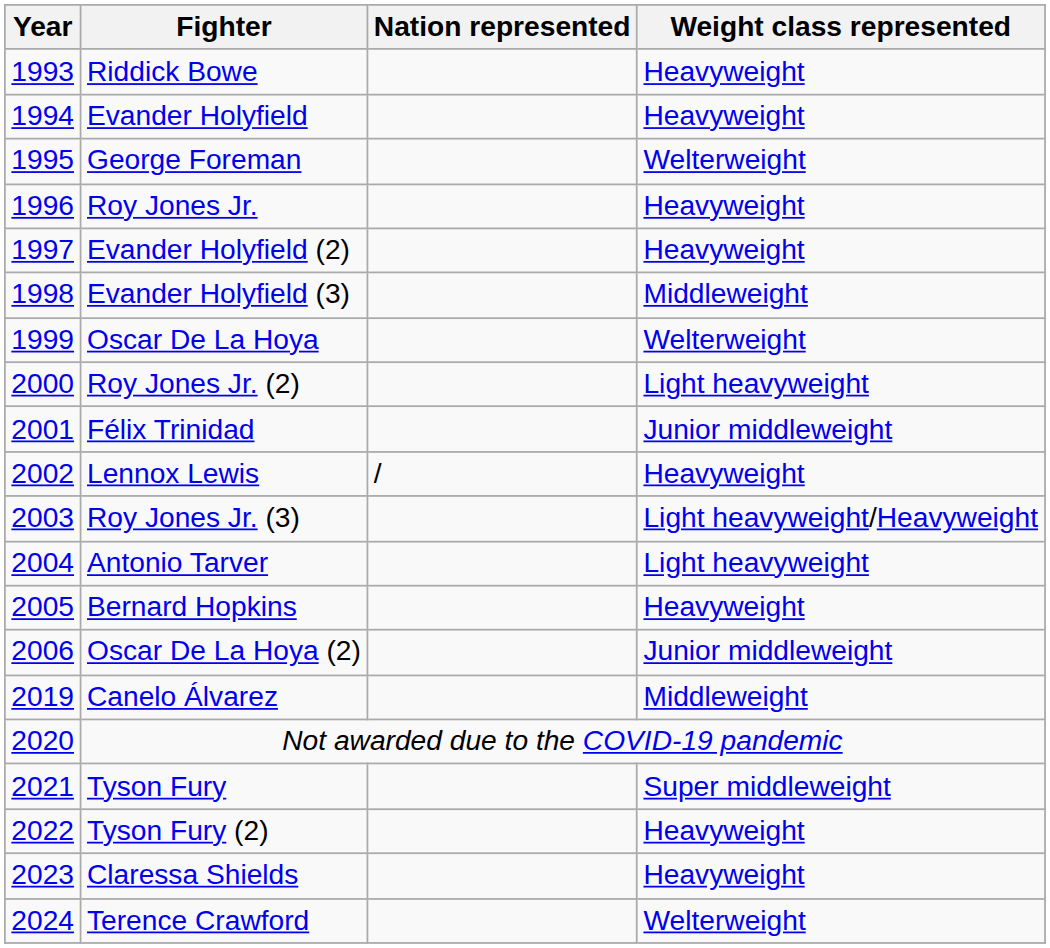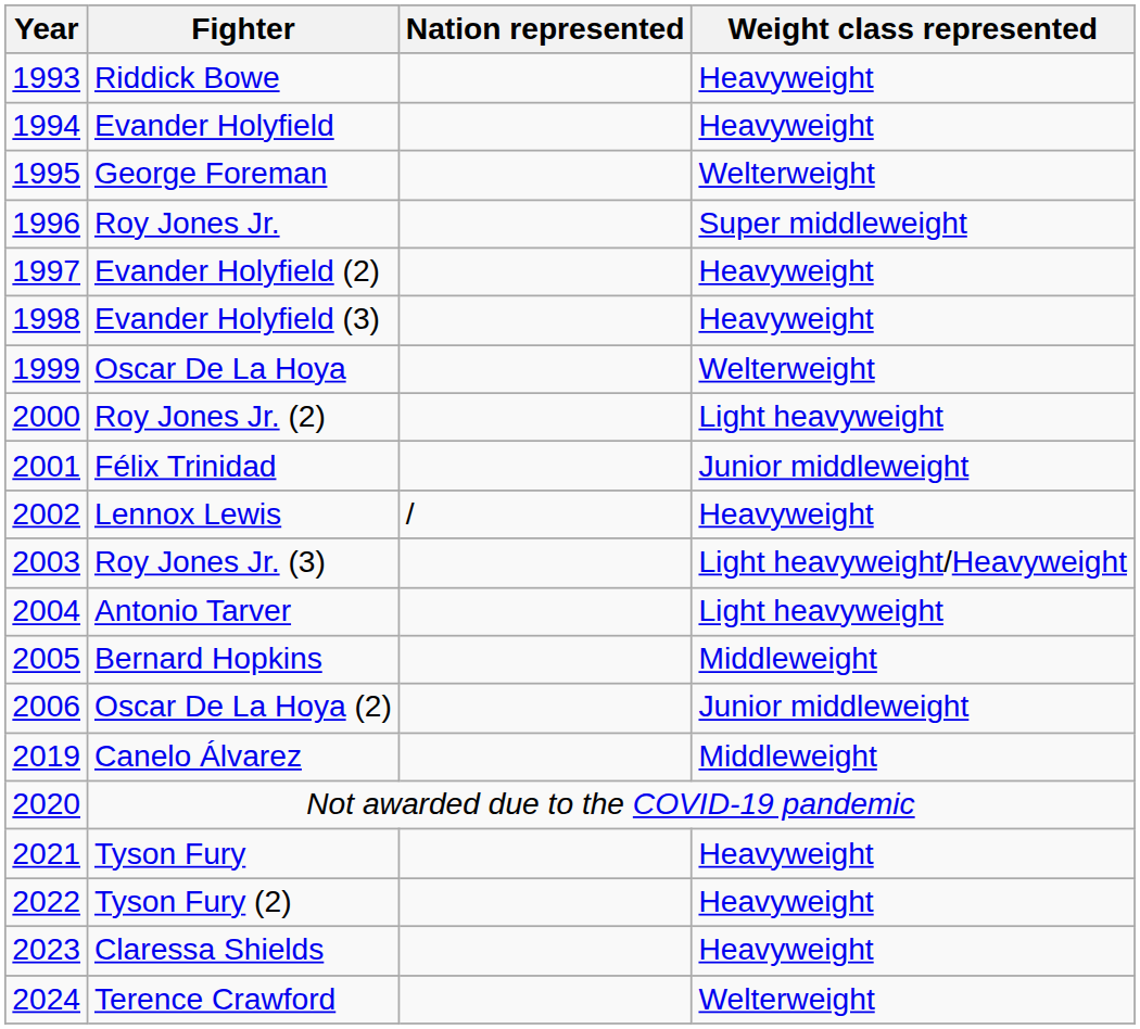 <table class="wikitable">
 <tr style="white-space: nowrap;">
 <th>Year</th>
 <th>Fighter</th>
 <th>Nation represented</th>
 <th>Weight class represented</th>
 </tr>
 <tr>
 <td><a href='#'>1993</a></td>
 <td><a href='#'>Riddick Bowe</a></td>
 <td></td>
 <td><a href='#'>Heavyweight</a></td>
 </tr>
 <tr>
 <td><a href='#'>1994</a></td>
 <td><a href='#'>Evander Holyfield</a></td>
 <td></td>
 <td><a href='#'>Heavyweight</a></td>
 </tr>
 <tr>
 <td><a href='#'>1995</a></td>
 <td><a href='#'>George Foreman</a></td>
 <td></td>
 <td><a href='#'>Welterweight</a></td>
 </tr>
 <tr>
 <td><a href='#'>1996</a></td>
 <td><a href='#'>Roy Jones Jr.</a></td>
 <td></td>
-<td><a href='#'>Heavyweight</a></td>
+<td><a href='#'>Super middleweight</a></td>
 </tr>
 <tr>
 <td><a href='#'>1997</a></td>
 <td><a href='#'>Evander Holyfield</a> (2)</td>
 <td></td>
 <td><a href='#'>Heavyweight</a></td>
 </tr>
 <tr>
 <td><a href='#'>1998</a></td>
 <td><a href='#'>Evander Holyfield</a> (3)</td>
 <td></td>
-<td><a href='#'>Middleweight</a></td>
+<td><a href='#'>Heavyweight</a></td>
 </tr>
 <tr>
 <td><a href='#'>1999</a></td>
 <td><a href='#'>Oscar De La Hoya</a></td>
 <td></td>
 <td><a href='#'>Welterweight</a></td>
 </tr>
 <tr>
 <td><a href='#'>2000</a></td>
 <td><a href='#'>Roy Jones Jr.</a> (2)</td>
 <td></td>
 <td><a href='#'>Light heavyweight</a></td>
 </tr>
 <tr>
 <td><a href='#'>2001</a></td>
 <td><a href='#'>Félix Trinidad</a></td>
 <td></td>
 <td><a href='#'>Junior middleweight</a></td>
 </tr>
 <tr>
 <td><a href='#'>2002</a></td>
 <td><a href='#'>Lennox Lewis</a></td>
 <td>/</td>
 <td><a href='#'>Heavyweight</a></td>
 </tr>
 <tr>
 <td><a href='#'>2003</a></td>
 <td><a href='#'>Roy Jones Jr.</a> (3)</td>
 <td></td>
 <td><a href='#'>Light heavyweight</a>/<a href='#'>Heavyweight</a></td>
 </tr>
 <tr>
 <td><a href='#'>2004</a></td>
 <td><a href='#'>Antonio Tarver</a></td>
 <td></td>
 <td><a href='#'>Light heavyweight</a></td>
 </tr>
 <tr>
 <td><a href='#'>2005</a></td>
 <td><a href='#'>Bernard Hopkins</a></td>
 <td></td>
-<td><a href='#'>Heavyweight</a></td>
+<td><a href='#'>Middleweight</a></td>
 </tr>
 <tr>
 <td><a href='#'>2006</a></td>
 <td><a href='#'>Oscar De La Hoya</a> (2)</td>
 <td></td>
 <td><a href='#'>Junior middleweight</a></td>
 </tr>
 <tr>
 <td><a href='#'>2019</a></td>
 <td><a href='#'>Canelo Álvarez</a></td>
 <td></td>
 <td><a href='#'>Middleweight</a></td>
 </tr>
 <tr>
 <td><a href='#'>2020</a></td>
 <td colspan=3 align=center><em>Not awarded due to the <a href='#'>COVID-19 pandemic</a></em></td>
 </tr>
 <tr>
 <td><a href='#'>2021</a></td>
 <td><a href='#'>Tyson Fury</a></td>
 <td></td>
-<td><a href='#'>Super middleweight</a></td>
+<td><a href='#'>Heavyweight</a></td>
 </tr>
 <tr>
 <td><a href='#'>2022</a></td>
 <td><a href='#'>Tyson Fury</a> (2)</td>
 <td></td>
 <td><a href='#'>Heavyweight</a></td>
 </tr>
 <tr>
 <td><a href='#'>2023</a></td>
 <td><a href='#'>Claressa Shields</a></td>
 <td></td>
 <td><a href='#'>Heavyweight</a></td>
 </tr>
 <tr>
 <td><a href='#'>2024</a></td>
 <td><a href='#'>Terence Crawford</a></td>
 <td></td>
 <td><a href='#'>Welterweight</a></td>
 </tr>
 </table>
